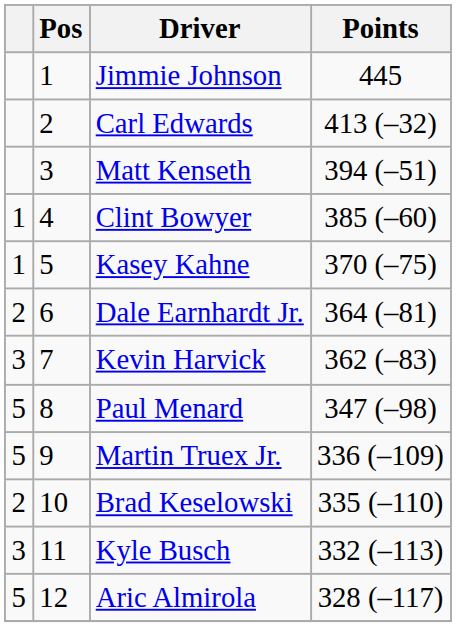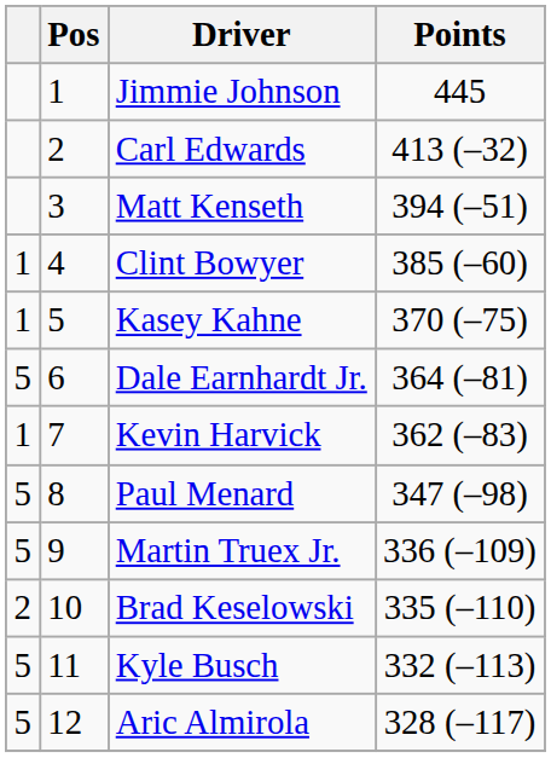 <table class="wikitable " style="font-size: 95%;">
 <tr>
 <th></th>
 <th>Pos</th>
 <th>Driver</th>
 <th>Points</th>
 </tr>
 <tr>
 <td align="left"></td>
 <td>1</td>
 <td><a href='#'>Jimmie Johnson</a></td>
 <td style="text-align:center;">445</td>
 </tr>
 <tr>
 <td align="left"></td>
 <td>2</td>
 <td><a href='#'>Carl Edwards</a></td>
 <td style="text-align:center;">413 (–32)</td>
 </tr>
 <tr>
 <td align="left"></td>
 <td>3</td>
 <td><a href='#'>Matt Kenseth</a></td>
 <td style="text-align:center;">394 (–51)</td>
 </tr>
 <tr>
 <td align="left"> 1</td>
 <td>4</td>
 <td><a href='#'>Clint Bowyer</a></td>
 <td style="text-align:center;">385 (–60)</td>
 </tr>
 <tr>
 <td align="left"> 1</td>
 <td>5</td>
 <td><a href='#'>Kasey Kahne</a></td>
 <td style="text-align:center;">370 (–75)</td>
 </tr>
 <tr>
-<td align="left"> 2</td>
+<td align="left"> 5</td>
 <td>6</td>
 <td><a href='#'>Dale Earnhardt Jr.</a></td>
 <td style="text-align:center;">364 (–81)</td>
 </tr>
 <tr>
-<td align="left"> 3</td>
+<td align="left"> 1</td>
 <td>7</td>
 <td><a href='#'>Kevin Harvick</a></td>
 <td style="text-align:center;">362 (–83)</td>
 </tr>
 <tr>
 <td align="left"> 5</td>
 <td>8</td>
 <td><a href='#'>Paul Menard</a></td>
 <td style="text-align:center;">347 (–98)</td>
 </tr>
 <tr>
 <td align="left"> 5</td>
 <td>9</td>
 <td><a href='#'>Martin Truex Jr.</a></td>
 <td style="text-align:center;">336 (–109)</td>
 </tr>
 <tr>
 <td align="left"> 2</td>
 <td>10</td>
 <td><a href='#'>Brad Keselowski</a></td>
 <td style="text-align:center;">335 (–110)</td>
 </tr>
 <tr>
-<td align="left"> 3</td>
+<td align="left"> 5</td>
 <td>11</td>
 <td><a href='#'>Kyle Busch</a></td>
 <td style="text-align:center;">332 (–113)</td>
 </tr>
 <tr>
 <td align="left"> 5</td>
 <td>12</td>
 <td><a href='#'>Aric Almirola</a></td>
 <td style="text-align:center;">328 (–117)</td>
 </tr>
 <tr>
 </tr>
 </table>
